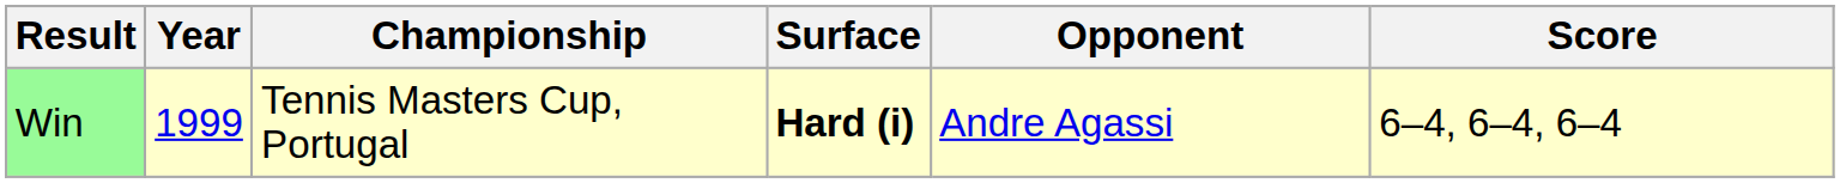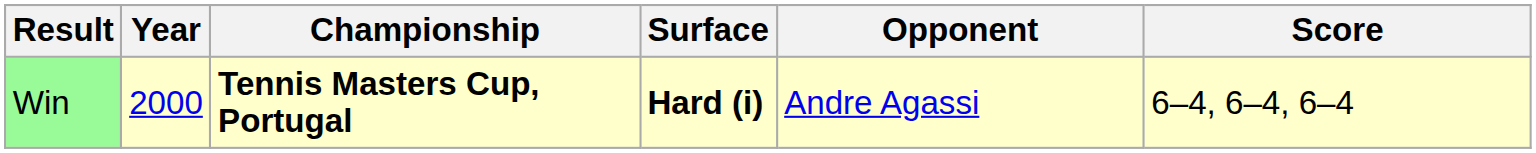 <table class='sortable wikitable'>
 <tr>
 <th style="width:40px">Result</th>
 <th style="width:35px">Year</th>
 <th style="width:200px">Championship</th>
 <th style="width:50px">Surface</th>
 <th style="width:170px">Opponent</th>
 <th style="width:180px" class="unsortable">Score</th>
 </tr>
 <tr bgcolor=ffffcc>
 <td style="background:#98fb98;">Win</td>
-<td><a href='#'>1999</a></td>
-<td>Tennis Masters Cup, Portugal</td>
+<td><a href='#'>2000</a></td>
+<td><strong>Tennis Masters Cup, Portugal</strong></td>
 <td><strong>Hard (i)</strong></td>
 <td> <a href='#'>Andre Agassi</a></td>
 <td>6–4, 6–4, 6–4</td>
 </tr>
 </table>
